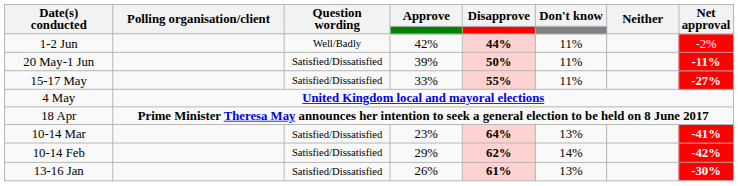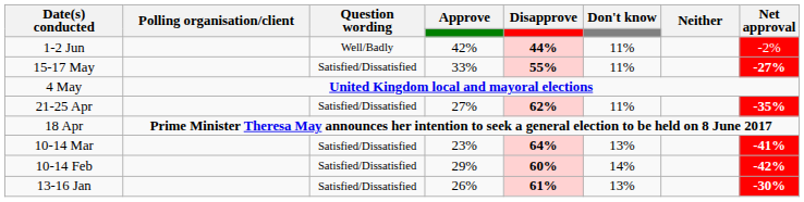 <table class="wikitable collapsible sortable" style="text-align:center;font-size:95%;line-height:14px;">
 <tr>
 <th style="width:125px;" rowspan="2">Date(s)<br>conducted</th>
 <th style="width:200px;" rowspan="2">Polling organisation/client</th>
 <th style="width:120px;" rowspan="2">Question<br>wording</th>
 <th class="unsortable" style="width:80px;">Approve</th>
 <th class="unsortable" style="width: 80px;">Disapprove</th>
 <th class="unsortable" style="width:80px;">Don't know</th>
 <th class="unsortable" style="width:80px;"rowspan="2">Neither</th>
 <th class="unsortable" style="width:20px;" rowspan="2">Net approval</th>
 </tr>
 <tr>
 <th class="unsortable" style="background:green;width:60px;"></th>
 <th class="unsortable" style="background:red;width:60px;"></th>
 <th class="unsortable" style="background:grey;width:60px;"></th>
 </tr>
 <tr>
 <td>1-2 Jun</td>
 <td></td>
 <td><small>Well/Badly</small></td>
 <td>42%</td>
 <td style="background:#FFD2D2"><strong>44%</strong></td>
 <td>11%</td>
 <td></td>
 <td style="background:red;color:white;">-2%</td>
 </tr>
 <tr>
-<td>20 May-1 Jun</td>
-<td></td>
-<td><small>Satisfied/Dissatisfied</small></td>
-<td>39%</td>
-<td style="background:#FFD2D2"><strong>50%</strong></td>
-<td>11%</td>
-<td></td>
-<td style="background:red;color:white;"><strong>-11%</strong></td>
-</tr>
-<tr>
 <td>15-17 May</td>
 <td></td>
 <td><small>Satisfied/Dissatisfied</small></td>
 <td>33%</td>
 <td style="background:#FFD2D2"><strong>55%</strong></td>
 <td>11%</td>
 <td></td>
 <td style="background:red;color:white;"><strong>-27%</strong></td>
 </tr>
 <tr>
 <td>4 May</td>
 <td colspan="7"><strong><a href='#'>United Kingdom local and mayoral elections</a></strong></td>
+</tr>
+<tr>
+<td>21-25 Apr</td>
+<td></td>
+<td><small>Satisfied/Dissatisfied</small></td>
+<td>27%</td>
+<td style="background:#FFD2D2"><strong>62%</strong></td>
+<td>11%</td>
+<td></td>
+<td style="background:red;color:white;"><strong>-35%</strong></td>
 </tr>
 <tr>
 <td>18 Apr</td>
 <td colspan="7"><strong>Prime Minister <a href='#'>Theresa May</a> announces her intention to seek a general election to be held on 8 June 2017</strong></td>
 </tr>
 <tr>
 <td>10-14 Mar</td>
 <td></td>
 <td><small>Satisfied/Dissatisfied</small></td>
 <td>23%</td>
 <td style="background:#FFD2D2"><strong>64%</strong></td>
 <td>13%</td>
 <td></td>
 <td style="background:red;color:white;"><strong>-41%</strong></td>
 </tr>
 <tr>
 <td>10-14 Feb</td>
 <td></td>
 <td><small>Satisfied/Dissatisfied</small></td>
 <td>29%</td>
-<td style="background:#FFD2D2"><strong>62%</strong></td>
+<td style="background:#FFD2D2"><strong>60%</strong></td>
 <td>14%</td>
 <td></td>
 <td style="background:red;color:white;"><strong>-42%</strong></td>
 </tr>
 <tr>
 <td>13-16 Jan</td>
 <td></td>
 <td><small>Satisfied/Dissatisfied</small></td>
 <td>26%</td>
 <td style="background:#FFD2D2"><strong>61%</strong></td>
 <td>13%</td>
 <td></td>
 <td style="background:red;color:white;"><strong>-30%</strong></td>
 </tr>
 </table>
